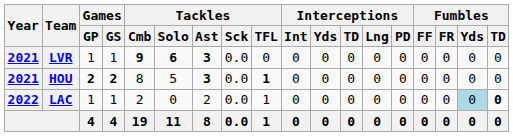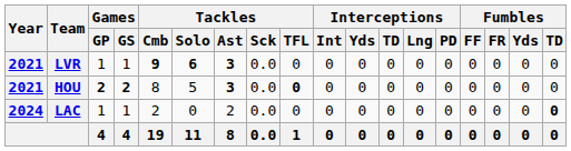 <table class="wikitable" style="text-align:center">
 <tr>
 <th rowspan="2">Year</th>
 <th rowspan="2">Team</th>
 <th colspan="2">Games</th>
 <th colspan="5">Tackles</th>
 <th colspan="5">Interceptions</th>
 <th colspan="4">Fumbles</th>
 </tr>
 <tr>
 <th>GP</th>
 <th>GS</th>
 <th>Cmb</th>
 <th>Solo</th>
 <th>Ast</th>
 <th>Sck</th>
 <th>TFL</th>
 <th>Int</th>
 <th>Yds</th>
 <th>TD</th>
 <th>Lng</th>
 <th>PD</th>
 <th>FF</th>
 <th>FR</th>
 <th>Yds</th>
 <th>TD</th>
 </tr>
 <tr>
 <th><a href='#'>2021</a></th>
 <th><a href='#'>LVR</a></th>
 <td>1</td>
 <td>1</td>
 <td><strong>9</strong></td>
 <td><strong>6</strong></td>
 <td><strong>3</strong></td>
 <td>0.0</td>
 <td>0</td>
 <td>0</td>
 <td>0</td>
 <td>0</td>
 <td>0</td>
 <td>0</td>
 <td>0</td>
 <td>0</td>
 <td>0</td>
 <td>0</td>
 </tr>
 <tr>
 <th><a href='#'>2021</a></th>
 <th><a href='#'>HOU</a></th>
 <td><strong>2</strong></td>
 <td><strong>2</strong></td>
 <td>8</td>
 <td>5</td>
 <td><strong>3</strong></td>
 <td>0.0</td>
-<td><strong>1</strong></td>
+<td><strong>0</strong></td>
 <td>0</td>
 <td>0</td>
 <td>0</td>
 <td>0</td>
 <td>0</td>
 <td>0</td>
 <td>0</td>
 <td>0</td>
 <td>0</td>
 </tr>
 <tr>
-<th><a href='#'>2022</a></th>
+<th><a href='#'>2024</a></th>
 <th><a href='#'>LAC</a></th>
 <td>1</td>
 <td>1</td>
 <td>2</td>
 <td>0</td>
 <td>2</td>
 <td>0.0</td>
-<td>1</td>
 <td>0</td>
 <td>0</td>
 <td>0</td>
 <td>0</td>
 <td>0</td>
 <td>0</td>
 <td>0</td>
-<td style="background: lightblue;">0</td>
+<td>0</td>
+<td>0</td>
 <td><strong>0</strong></td>
 </tr>
 <tr>
 <th colspan="2"></th>
 <th>4</th>
 <th>4</th>
 <th>19</th>
 <th>11</th>
 <th>8</th>
 <th>0.0</th>
 <th>1</th>
 <th>0</th>
 <th>0</th>
 <th>0</th>
 <th>0</th>
 <th>0</th>
 <th>0</th>
 <th>0</th>
 <th>0</th>
 <th>0</th>
 </tr>
 </table>
